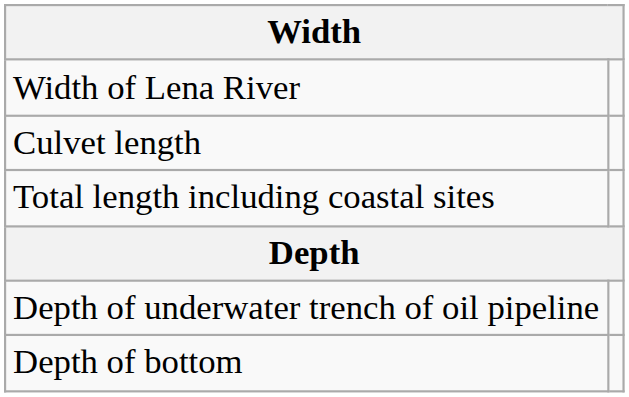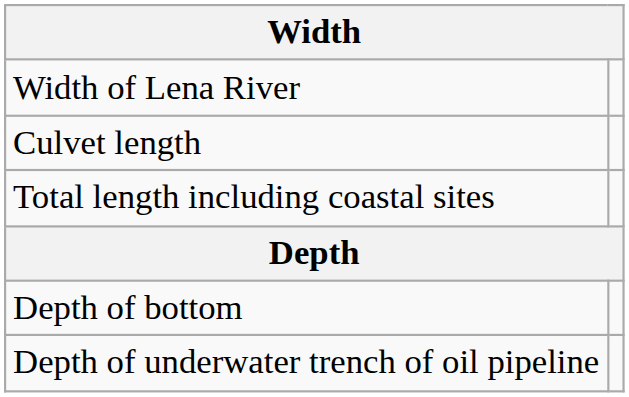 <table class="wikitable">
 <tr>
 <th colspan=2>Width</th>
 </tr>
 <tr>
 <td>Width of Lena River</td>
 <td></td>
 </tr>
 <tr>
 <td>Culvet length</td>
 <td></td>
 </tr>
 <tr>
 <td>Total length including coastal sites</td>
 <td></td>
 </tr>
 <tr>
 <th colspan=2>Depth</th>
 </tr>
 <tr>
+<td>Depth of  bottom</td>
+<td></td>
+</tr>
+<tr>
 <td>Depth of  underwater trench of  oil pipeline</td>
 <td></td>
 </tr>
-<tr>
-<td>Depth of  bottom</td>
-<td></td>
-</tr>
 </table>
